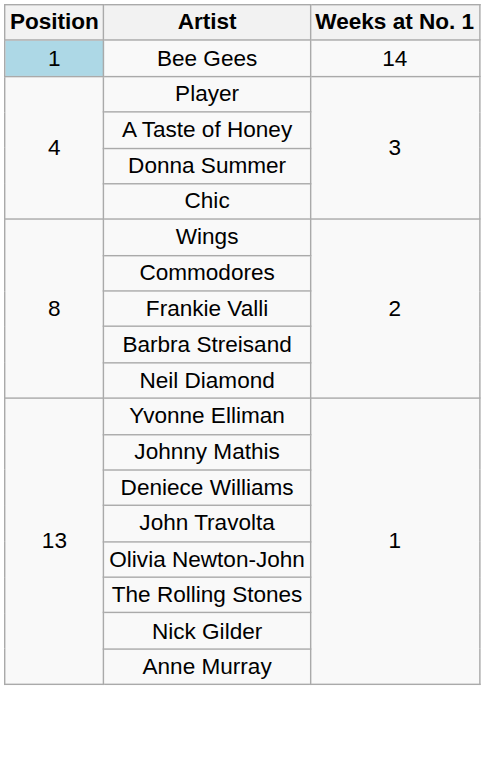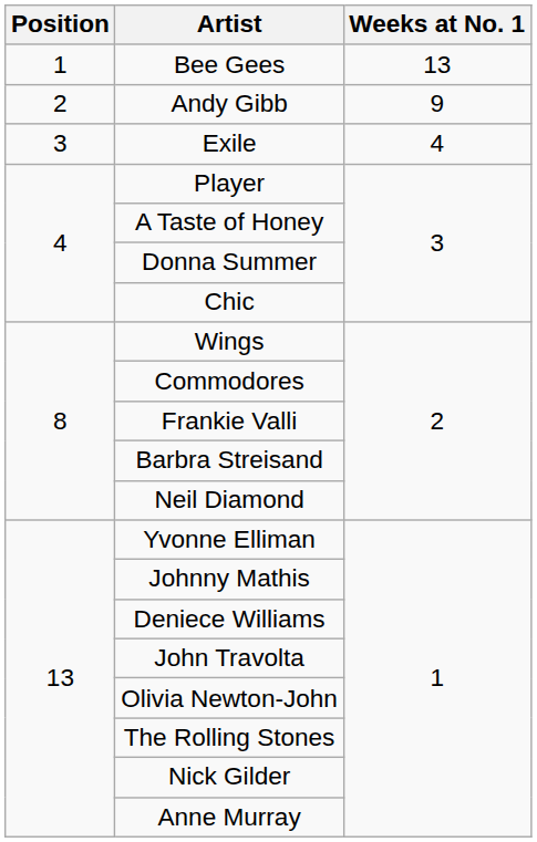 <table class="wikitable plainrowheaders" style="text-align:center;">
 <tr>
 <th>Position</th>
 <th>Artist</th>
 <th>Weeks at No. 1</th>
 </tr>
 <tr>
-<td style="background: lightblue;">1</td>
+<td>1</td>
 <td>Bee Gees</td>
-<td>14</td>
+<td>13</td>
+</tr>
+<tr>
+<td>2</td>
+<td>Andy Gibb</td>
+<td>9</td>
+</tr>
+<tr>
+<td>3</td>
+<td>Exile</td>
+<td>4</td>
 </tr>
 <tr>
 <td rowspan=4>4</td>
 <td>Player</td>
 <td rowspan=4>3</td>
 </tr>
 <tr>
 <td>A Taste of Honey</td>
 </tr>
 <tr>
 <td>Donna Summer</td>
 </tr>
 <tr>
 <td>Chic</td>
 </tr>
 <tr>
 <td rowspan=5>8</td>
 <td>Wings</td>
 <td rowspan=5>2</td>
 </tr>
 <tr>
 <td>Commodores</td>
 </tr>
 <tr>
 <td>Frankie Valli</td>
 </tr>
 <tr>
 <td>Barbra Streisand</td>
 </tr>
 <tr>
 <td>Neil Diamond</td>
 </tr>
 <tr>
 <td rowspan=8>13</td>
 <td>Yvonne Elliman</td>
 <td rowspan=8>1</td>
 </tr>
 <tr>
 <td>Johnny Mathis</td>
 </tr>
 <tr>
 <td>Deniece Williams</td>
 </tr>
 <tr>
 <td>John Travolta</td>
 </tr>
 <tr>
 <td>Olivia Newton-John</td>
 </tr>
 <tr>
 <td>The Rolling Stones</td>
 </tr>
 <tr>
 <td>Nick Gilder</td>
 </tr>
 <tr>
 <td>Anne Murray</td>
 </tr>
 </table>
